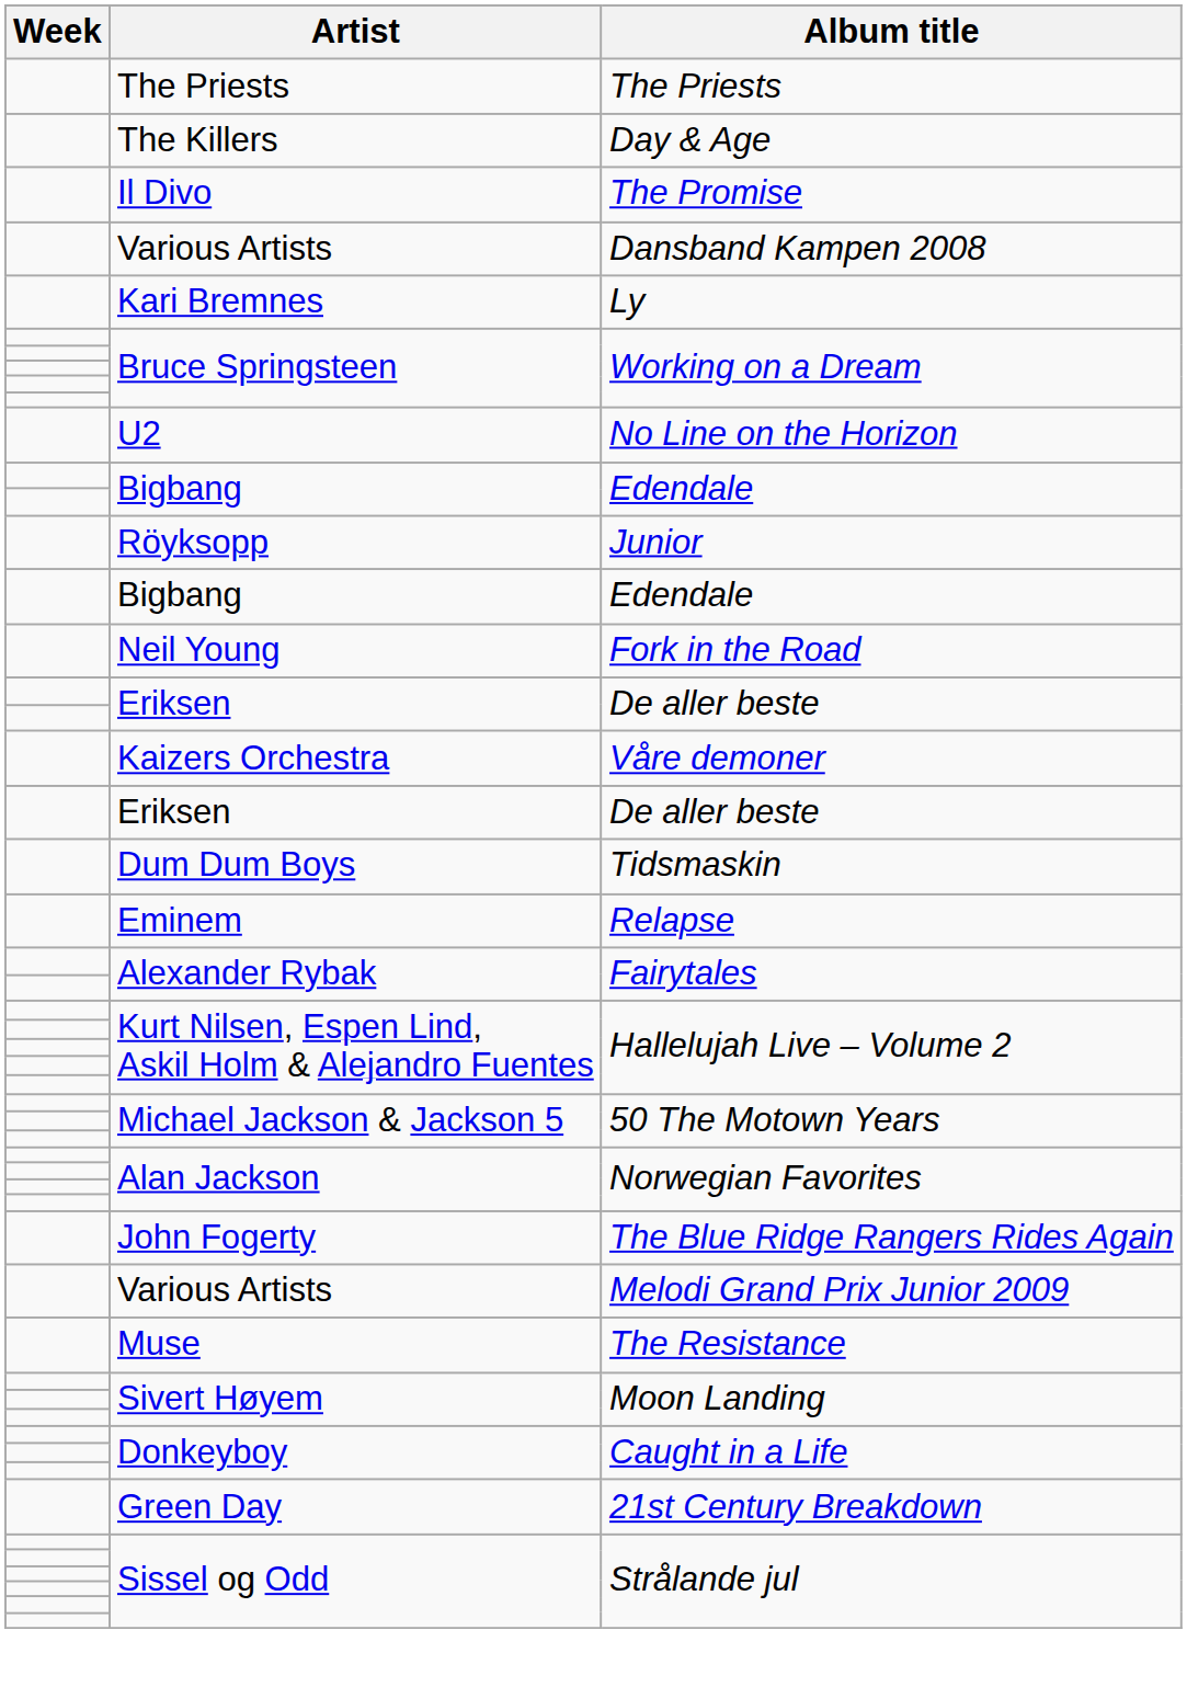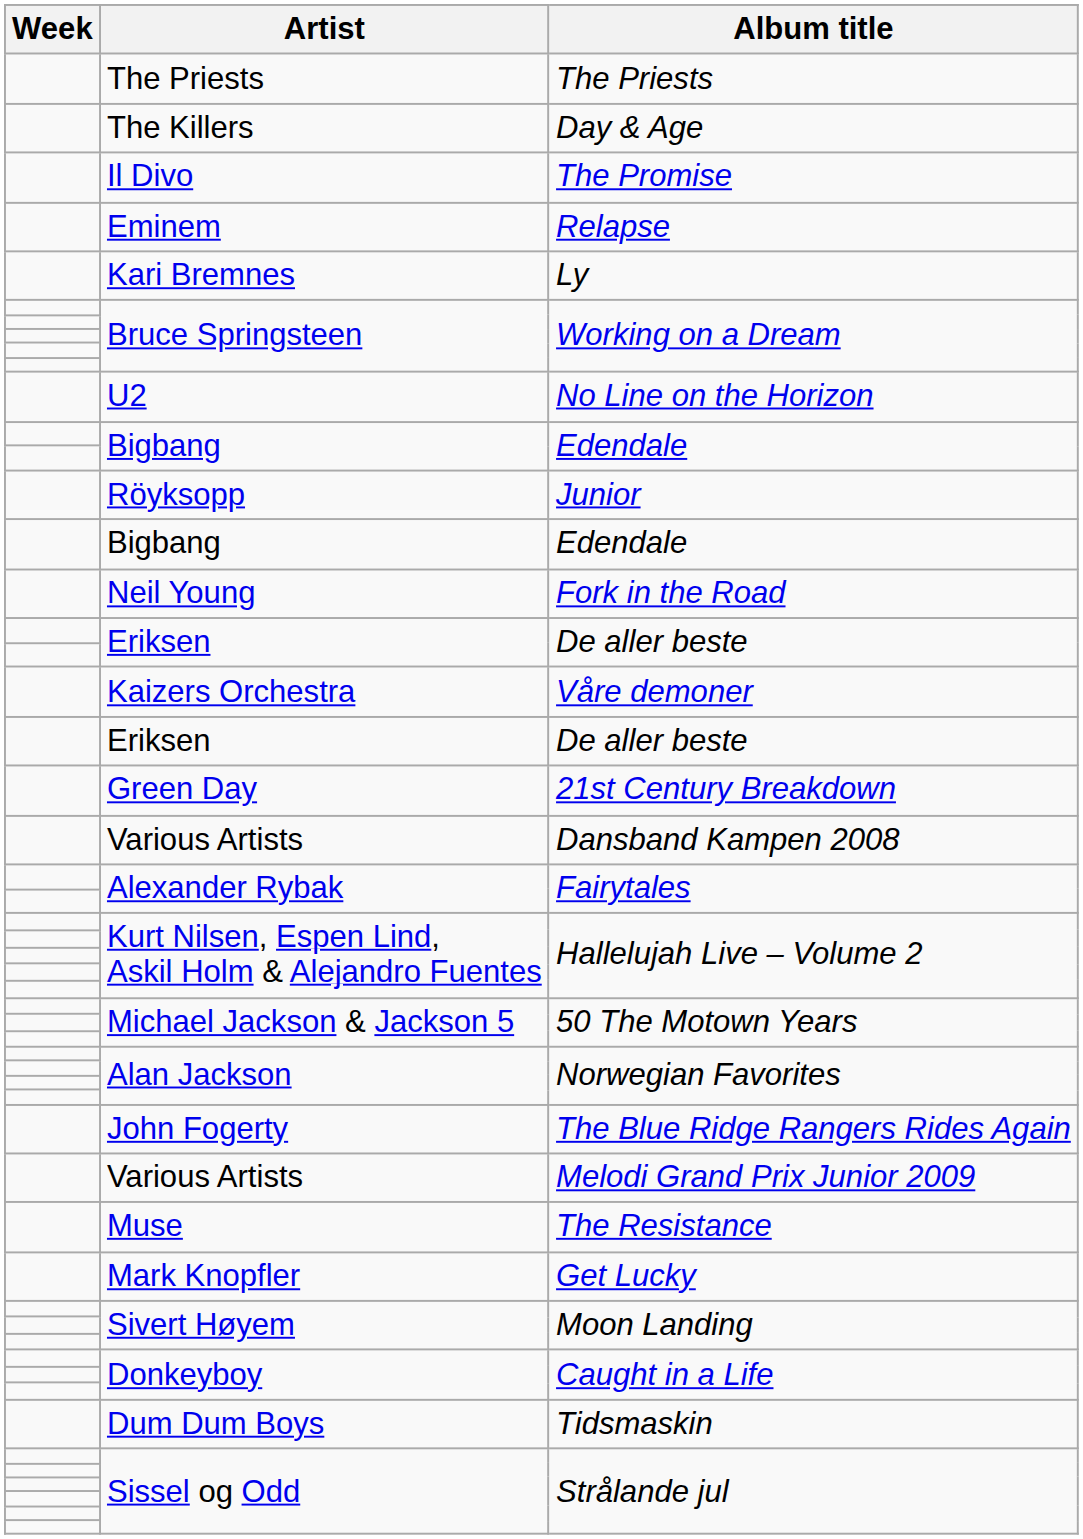 <table class="wikitable">
 <tr>
 <th>Week</th>
 <th>Artist</th>
 <th>Album title</th>
 </tr>
 <tr>
 <td></td>
 <td>The Priests</td>
 <td><em>The Priests</em></td>
 </tr>
 <tr>
 <td></td>
 <td>The Killers</td>
 <td><em>Day & Age</em></td>
 </tr>
 <tr>
 <td></td>
 <td><a href='#'>Il Divo</a></td>
 <td><em><a href='#'>The Promise</a></em></td>
 </tr>
 <tr>
 <td></td>
-<td>Various Artists</td>
-<td><em>Dansband Kampen 2008</em></td>
+<td><a href='#'>Eminem</a></td>
+<td><em><a href='#'>Relapse</a></em></td>
 </tr>
 <tr>
 <td></td>
 <td><a href='#'>Kari Bremnes</a></td>
 <td><em>Ly</em></td>
 </tr>
 <tr>
 <td></td>
 <td rowspan=5><a href='#'>Bruce Springsteen</a></td>
 <td rowspan=5><em><a href='#'>Working on a Dream</a></em></td>
 </tr>
 <tr>
 <td></td>
 </tr>
 <tr>
 <td></td>
 </tr>
 <tr>
 <td></td>
 </tr>
 <tr>
 <td></td>
 </tr>
 <tr>
 <td></td>
 <td><a href='#'>U2</a></td>
 <td><em><a href='#'>No Line on the Horizon</a></em></td>
 </tr>
 <tr>
 <td></td>
 <td rowspan=2><a href='#'>Bigbang</a></td>
 <td rowspan=2><em><a href='#'>Edendale</a></em></td>
 </tr>
 <tr>
 <td></td>
 </tr>
 <tr>
 <td></td>
 <td><a href='#'>Röyksopp</a></td>
 <td><em><a href='#'>Junior</a></em></td>
 </tr>
 <tr>
 <td></td>
 <td>Bigbang</td>
 <td><em>Edendale</em></td>
 </tr>
 <tr>
 <td></td>
 <td><a href='#'>Neil Young</a></td>
 <td><em><a href='#'>Fork in the Road</a></em></td>
 </tr>
 <tr>
 <td></td>
 <td rowspan=2><a href='#'>Eriksen</a></td>
 <td rowspan=2><em>De aller beste</em></td>
 </tr>
 <tr>
 <td></td>
 </tr>
 <tr>
 <td></td>
 <td><a href='#'>Kaizers Orchestra</a></td>
 <td><em><a href='#'>Våre demoner</a></em></td>
 </tr>
 <tr>
 <td></td>
 <td>Eriksen</td>
 <td><em>De aller beste</em></td>
 </tr>
 <tr>
 <td></td>
-<td><a href='#'>Dum Dum Boys</a></td>
-<td><em>Tidsmaskin</em></td>
+<td><a href='#'>Green Day</a></td>
+<td><em><a href='#'>21st Century Breakdown</a></em></td>
 </tr>
 <tr>
 <td></td>
-<td><a href='#'>Eminem</a></td>
-<td><em><a href='#'>Relapse</a></em></td>
+<td>Various Artists</td>
+<td><em>Dansband Kampen 2008</em></td>
 </tr>
 <tr>
 <td></td>
 <td rowspan=2><a href='#'>Alexander Rybak</a></td>
 <td rowspan=2><em><a href='#'>Fairytales</a></em></td>
 </tr>
 <tr>
 <td></td>
 </tr>
 <tr>
 <td></td>
 <td rowspan=5><a href='#'>Kurt Nilsen</a>, <a href='#'>Espen Lind</a>, <br><a href='#'>Askil Holm</a> & <a href='#'>Alejandro Fuentes</a></td>
 <td rowspan=5><em>Hallelujah Live – Volume 2</em></td>
 </tr>
 <tr>
 <td></td>
 </tr>
 <tr>
 <td></td>
 </tr>
 <tr>
 <td></td>
 </tr>
 <tr>
 <td></td>
 </tr>
 <tr>
 <td></td>
 <td rowspan=3><a href='#'>Michael Jackson</a> & <a href='#'>Jackson 5</a></td>
 <td rowspan=3><em>50 The Motown Years</em></td>
 </tr>
 <tr>
 <td></td>
 </tr>
 <tr>
 <td></td>
 </tr>
 <tr>
 <td></td>
 <td rowspan=4><a href='#'>Alan Jackson</a></td>
 <td rowspan=4><em>Norwegian Favorites</em></td>
 </tr>
 <tr>
 <td></td>
 </tr>
 <tr>
 <td></td>
 </tr>
 <tr>
 <td></td>
 </tr>
 <tr>
 <td></td>
 <td><a href='#'>John Fogerty</a></td>
 <td><em><a href='#'>The Blue Ridge Rangers Rides Again</a></em></td>
 </tr>
 <tr>
 <td></td>
 <td>Various Artists</td>
 <td><em><a href='#'>Melodi Grand Prix Junior 2009</a></em></td>
 </tr>
 <tr>
 <td></td>
 <td><a href='#'>Muse</a></td>
 <td><em><a href='#'>The Resistance</a></em></td>
 </tr>
 <tr>
 <td></td>
+<td><a href='#'>Mark Knopfler</a></td>
+<td><em><a href='#'>Get Lucky</a></em></td>
+</tr>
+<tr>
+<td></td>
 <td rowspan=3><a href='#'>Sivert Høyem</a></td>
 <td rowspan=3><em>Moon Landing</em></td>
 </tr>
 <tr>
 <td></td>
 </tr>
 <tr>
 <td></td>
 </tr>
 <tr>
 <td></td>
 <td rowspan=3><a href='#'>Donkeyboy</a></td>
 <td rowspan=3><em><a href='#'>Caught in a Life</a></em></td>
 </tr>
 <tr>
 <td></td>
 </tr>
 <tr>
 <td></td>
 </tr>
 <tr>
 <td></td>
-<td><a href='#'>Green Day</a></td>
-<td><em><a href='#'>21st Century Breakdown</a></em></td>
+<td><a href='#'>Dum Dum Boys</a></td>
+<td><em>Tidsmaskin</em></td>
 </tr>
 <tr>
 <td></td>
 <td rowspan=6><a href='#'>Sissel</a> og <a href='#'>Odd</a></td>
 <td rowspan=6><em>Strålande jul</em></td>
 </tr>
 <tr>
 <td></td>
 </tr>
 <tr>
 <td></td>
 </tr>
 <tr>
 <td></td>
 </tr>
 <tr>
 <td></td>
 </tr>
 <tr>
 <td></td>
 </tr>
 </table>
